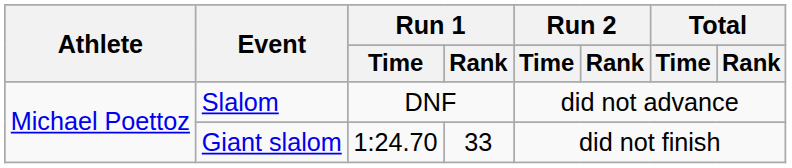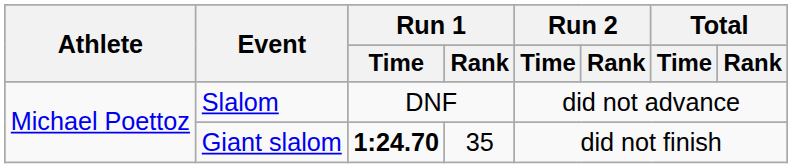 <table class="wikitable" style="font-size:90%">
 <tr>
 <th rowspan=2>Athlete</th>
 <th rowspan=2>Event</th>
 <th colspan=2>Run 1</th>
 <th colspan=2>Run 2</th>
 <th colspan=2>Total</th>
 </tr>
 <tr style="font-size:95%">
 <th>Time</th>
 <th>Rank</th>
 <th>Time</th>
 <th>Rank</th>
 <th>Time</th>
 <th>Rank</th>
 </tr>
 <tr align=center>
 <td align="left" rowspan="2"><a href='#'>Michael Poettoz</a></td>
 <td align="left"><a href='#'>Slalom</a></td>
 <td colspan=2>DNF</td>
 <td colspan=4>did not advance</td>
 </tr>
 <tr align=center>
 <td align="left"><a href='#'>Giant slalom</a></td>
-<td>1:24.70</td>
-<td>33</td>
+<td><strong>1:24.70</strong></td>
+<td>35</td>
 <td colspan=4>did not finish</td>
 </tr>
 </table>
